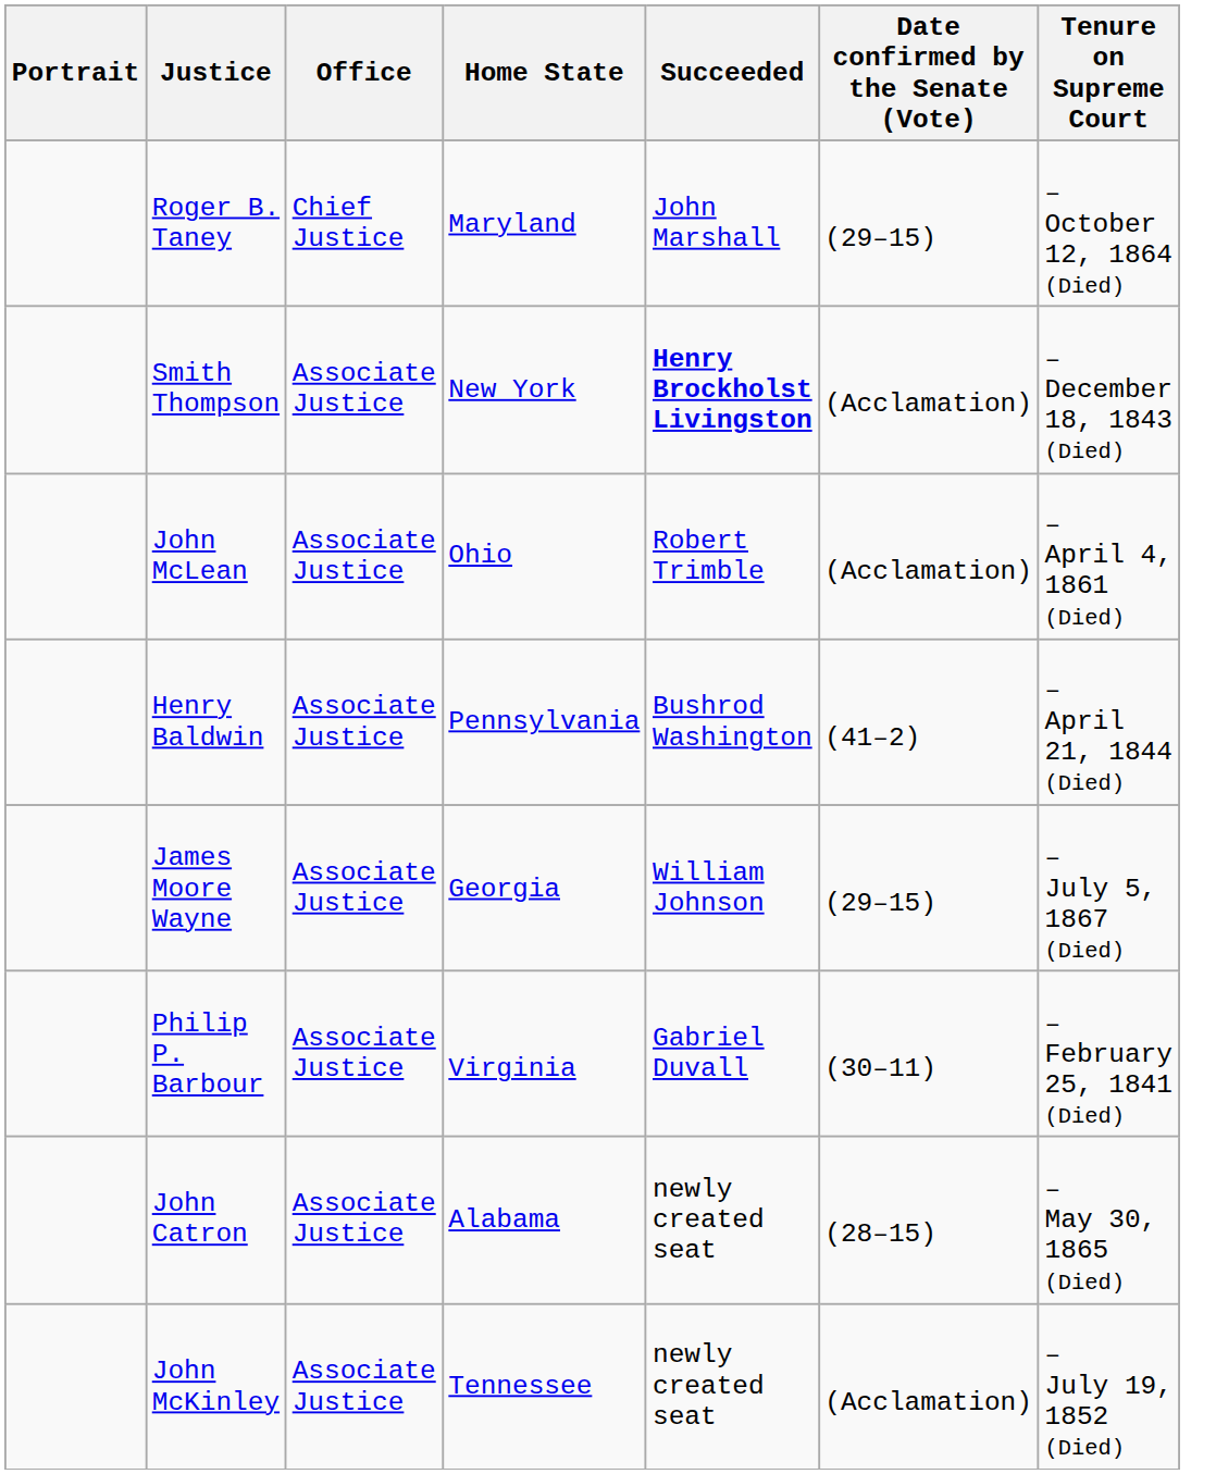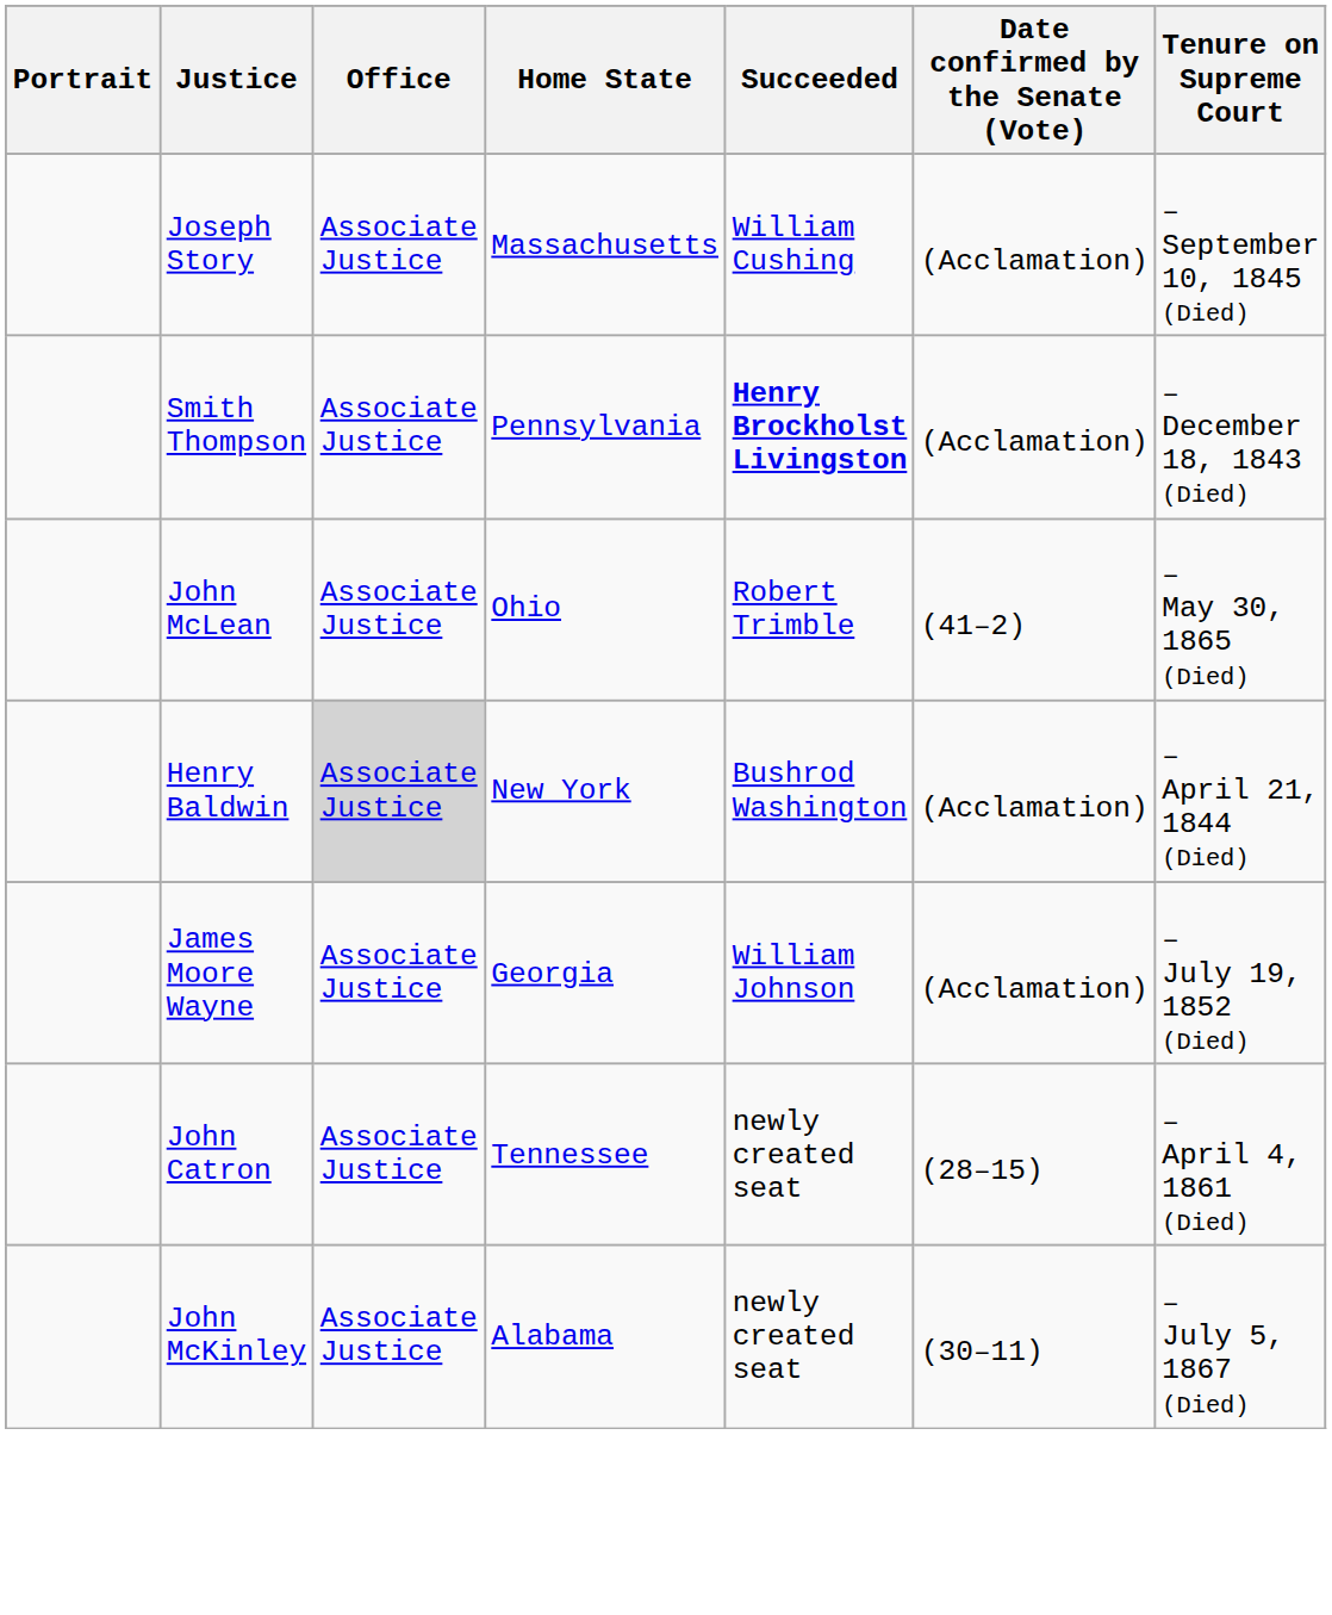 <table class="wikitable sortable">
 <tr>
 <th scope="col" style="width: 10px;">Portrait</th>
 <th scope="col" style="width: 10px;">Justice</th>
 <th scope="col" style="width: 10px;">Office</th>
 <th scope="col" style="width: 10px;">Home State</th>
 <th scope="col" style="width: 10px;">Succeeded</th>
 <th scope="col" style="width: 10px;">Date confirmed by the Senate<br>(Vote)</th>
 <th scope="col" style="width: 10px;">Tenure on Supreme Court</th>
 </tr>
 <tr>
 <td></td>
-<td><a href='#'>Roger B. Taney</a></td>
-<td><a href='#'>Chief Justice</a></td>
-<td><a href='#'>Maryland</a></td>
-<td><a href='#'>John Marshall</a></td>
-<td><br>(29–15)</td>
-<td><br>–<br>October 12, 1864<br><small>(Died)</small></td>
+<td><a href='#'>Joseph Story</a><br></td>
+<td><a href='#'>Associate Justice</a></td>
+<td><a href='#'>Massachusetts</a></td>
+<td><a href='#'>William Cushing</a></td>
+<td><br>(Acclamation)</td>
+<td><br>–<br>September 10, 1845<br><small>(Died)</small></td>
 </tr>
 <tr>
 <td></td>
 <td><a href='#'>Smith Thompson</a></td>
 <td><a href='#'>Associate Justice</a></td>
-<td><a href='#'>New York</a></td>
+<td><a href='#'>Pennsylvania</a></td>
 <td><strong><a href='#'>Henry Brockholst Livingston</a></strong></td>
 <td><br>(Acclamation)</td>
 <td><br>–<br>December 18, 1843<br><small>(Died)</small></td>
 </tr>
 <tr>
 <td></td>
 <td><a href='#'>John McLean</a></td>
 <td><a href='#'>Associate Justice</a></td>
 <td><a href='#'>Ohio</a></td>
 <td><a href='#'>Robert Trimble</a></td>
-<td><br>(Acclamation)</td>
-<td><br>–<br>April 4, 1861<br><small>(Died)</small></td>
+<td><br>(41–2)</td>
+<td><br>–<br>May 30, 1865<br><small>(Died)</small></td>
 </tr>
 <tr>
 <td></td>
 <td><a href='#'>Henry Baldwin</a></td>
-<td><a href='#'>Associate Justice</a></td>
-<td><a href='#'>Pennsylvania</a></td>
+<td style="background: lightgrey;"><a href='#'>Associate Justice</a></td>
+<td><a href='#'>New York</a></td>
 <td><a href='#'>Bushrod Washington</a></td>
-<td><br>(41–2)</td>
+<td><br>(Acclamation)</td>
 <td><br>–<br>April 21, 1844<br><small>(Died)</small></td>
 </tr>
 <tr>
 <td></td>
 <td><a href='#'>James Moore Wayne</a></td>
 <td><a href='#'>Associate Justice</a></td>
 <td><a href='#'>Georgia</a></td>
 <td><a href='#'>William Johnson</a></td>
-<td><br>(29–15)</td>
-<td><br>–<br>July 5, 1867<br><small>(Died)</small></td>
-</tr>
-<tr>
-<td></td>
-<td><a href='#'>Philip P. Barbour</a></td>
-<td><a href='#'>Associate Justice</a></td>
-<td><br><a href='#'>Virginia</a></td>
-<td><a href='#'>Gabriel Duvall</a></td>
-<td><br>(30–11)</td>
-<td><br>–<br>February 25, 1841<br><small>(Died)</small></td>
+<td><br>(Acclamation)</td>
+<td><br>–<br>July 19, 1852<br><small>(Died)</small></td>
 </tr>
 <tr>
 <td></td>
 <td><a href='#'>John Catron</a></td>
 <td><a href='#'>Associate Justice</a></td>
-<td><a href='#'>Alabama</a></td>
+<td><a href='#'>Tennessee</a></td>
 <td>newly created seat</td>
 <td><br>(28–15)</td>
-<td><br>–<br>May 30, 1865<br><small>(Died)</small></td>
+<td><br>–<br>April 4, 1861<br><small>(Died)</small></td>
 </tr>
 <tr>
 <td></td>
 <td><a href='#'>John McKinley</a></td>
 <td><a href='#'>Associate Justice</a></td>
-<td><a href='#'>Tennessee</a></td>
+<td><a href='#'>Alabama</a></td>
 <td>newly created seat</td>
-<td><br>(Acclamation)</td>
-<td><br>–<br>July 19, 1852<br><small>(Died)</small></td>
+<td><br>(30–11)</td>
+<td><br>–<br>July 5, 1867<br><small>(Died)</small></td>
 </tr>
 <tr>
 </tr>
 </table>
